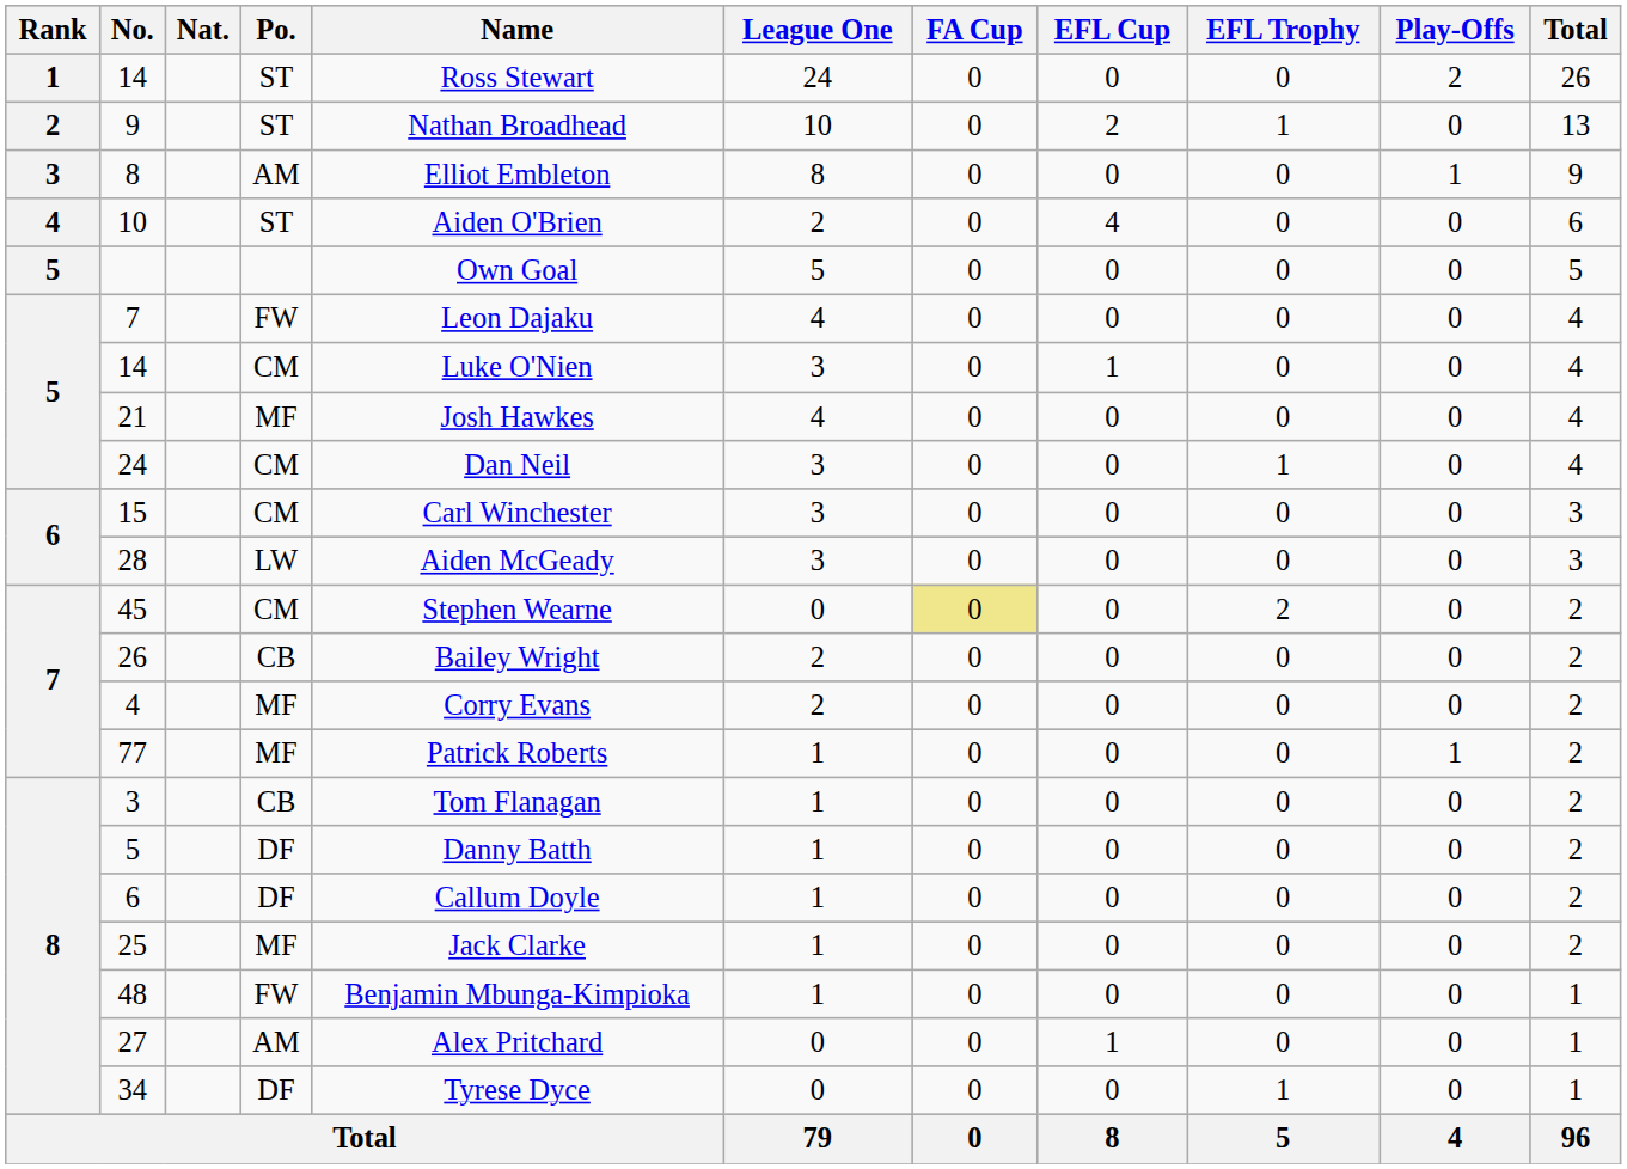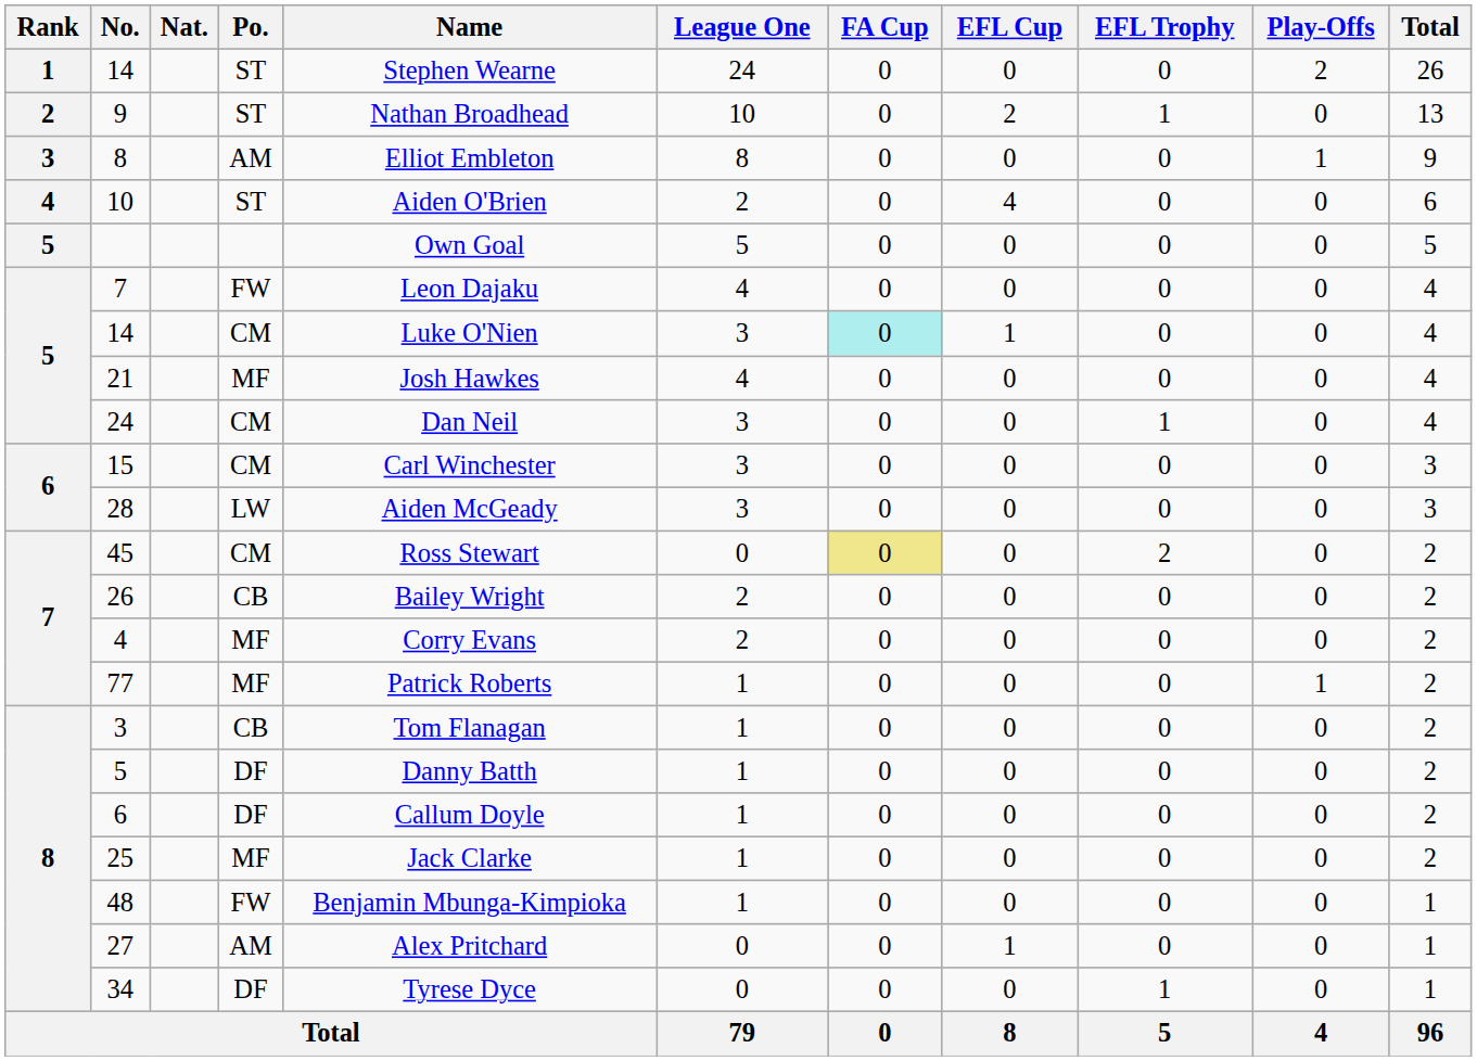 <table class="wikitable" style="text-align:center; font-size:95%; width:95%;">
 <tr>
 <th>Rank</th>
 <th>No.</th>
 <th>Nat.</th>
 <th>Po.</th>
 <th>Name</th>
 <th><a href='#'>League One</a></th>
 <th><a href='#'>FA Cup</a></th>
 <th><a href='#'>EFL Cup</a></th>
 <th><a href='#'>EFL Trophy</a></th>
 <th><a href='#'>Play-Offs</a></th>
 <th>Total</th>
 </tr>
 <tr>
 <th rowspan=1>1</th>
 <td>14</td>
 <td></td>
 <td>ST</td>
-<td><a href='#'>Ross Stewart</a></td>
+<td><a href='#'>Stephen Wearne</a></td>
 <td>24</td>
 <td>0</td>
 <td>0</td>
 <td>0</td>
 <td>2</td>
 <td>26</td>
 </tr>
 <tr>
 <th rowspan=1>2</th>
 <td>9</td>
 <td></td>
 <td>ST</td>
 <td><a href='#'>Nathan Broadhead</a></td>
 <td>10</td>
 <td>0</td>
 <td>2</td>
 <td>1</td>
 <td>0</td>
 <td>13</td>
 </tr>
 <tr>
 <th rowspan=1>3</th>
 <td>8</td>
 <td></td>
 <td>AM</td>
 <td><a href='#'>Elliot Embleton</a></td>
 <td>8</td>
 <td>0</td>
 <td>0</td>
 <td>0</td>
 <td>1</td>
 <td>9</td>
 </tr>
 <tr>
 <th rowspan=1>4</th>
 <td>10</td>
 <td></td>
 <td>ST</td>
 <td><a href='#'>Aiden O'Brien</a></td>
 <td>2</td>
 <td>0</td>
 <td>4</td>
 <td>0</td>
 <td>0</td>
 <td>6</td>
 </tr>
 <tr>
 <th rowspan=1>5</th>
 <td></td>
 <td></td>
 <td></td>
 <td><a href='#'>Own Goal</a></td>
 <td>5</td>
 <td>0</td>
 <td>0</td>
 <td>0</td>
 <td>0</td>
 <td>5</td>
 </tr>
 <tr>
 <th rowspan=4>5</th>
 <td>7</td>
 <td></td>
 <td>FW</td>
 <td><a href='#'>Leon Dajaku</a></td>
 <td>4</td>
 <td>0</td>
 <td>0</td>
 <td>0</td>
 <td>0</td>
 <td>4</td>
 </tr>
 <tr>
 <td>14</td>
 <td></td>
 <td>CM</td>
 <td><a href='#'>Luke O'Nien</a></td>
 <td>3</td>
-<td>0</td>
+<td style="background: paleturquoise;">0</td>
 <td>1</td>
 <td>0</td>
 <td>0</td>
 <td>4</td>
 </tr>
 <tr>
 <td>21</td>
 <td></td>
 <td>MF</td>
 <td><a href='#'>Josh Hawkes</a></td>
 <td>4</td>
 <td>0</td>
 <td>0</td>
 <td>0</td>
 <td>0</td>
 <td>4</td>
 </tr>
 <tr>
 <td>24</td>
 <td></td>
 <td>CM</td>
 <td><a href='#'>Dan Neil</a></td>
 <td>3</td>
 <td>0</td>
 <td>0</td>
 <td>1</td>
 <td>0</td>
 <td>4</td>
 </tr>
 <tr>
 <th rowspan=2>6</th>
 <td>15</td>
 <td></td>
 <td>CM</td>
 <td><a href='#'>Carl Winchester</a></td>
 <td>3</td>
 <td>0</td>
 <td>0</td>
 <td>0</td>
 <td>0</td>
 <td>3</td>
 </tr>
 <tr>
 <td>28</td>
 <td></td>
 <td>LW</td>
 <td><a href='#'>Aiden McGeady</a></td>
 <td>3</td>
 <td>0</td>
 <td>0</td>
 <td>0</td>
 <td>0</td>
 <td>3</td>
 </tr>
 <tr>
 <th rowspan=4>7</th>
 <td>45</td>
 <td></td>
 <td>CM</td>
-<td><a href='#'>Stephen Wearne</a></td>
+<td><a href='#'>Ross Stewart</a></td>
 <td>0</td>
 <td style="background: khaki;">0</td>
 <td>0</td>
 <td>2</td>
 <td>0</td>
 <td>2</td>
 </tr>
 <tr>
 <td>26</td>
 <td></td>
 <td>CB</td>
 <td><a href='#'>Bailey Wright</a></td>
 <td>2</td>
 <td>0</td>
 <td>0</td>
 <td>0</td>
 <td>0</td>
 <td>2</td>
 </tr>
 <tr>
 <td>4</td>
 <td></td>
 <td>MF</td>
 <td><a href='#'>Corry Evans</a></td>
 <td>2</td>
 <td>0</td>
 <td>0</td>
 <td>0</td>
 <td>0</td>
 <td>2</td>
 </tr>
 <tr>
 <td>77</td>
 <td></td>
 <td>MF</td>
 <td><a href='#'>Patrick Roberts</a></td>
 <td>1</td>
 <td>0</td>
 <td>0</td>
 <td>0</td>
 <td>1</td>
 <td>2</td>
 </tr>
 <tr>
 <th rowspan=7>8</th>
 <td>3</td>
 <td></td>
 <td>CB</td>
 <td><a href='#'>Tom Flanagan</a></td>
 <td>1</td>
 <td>0</td>
 <td>0</td>
 <td>0</td>
 <td>0</td>
 <td>2</td>
 </tr>
 <tr>
 <td>5</td>
 <td></td>
 <td>DF</td>
 <td><a href='#'>Danny Batth</a></td>
 <td>1</td>
 <td>0</td>
 <td>0</td>
 <td>0</td>
 <td>0</td>
 <td>2</td>
 </tr>
 <tr>
 <td>6</td>
 <td></td>
 <td>DF</td>
 <td><a href='#'>Callum Doyle</a></td>
 <td>1</td>
 <td>0</td>
 <td>0</td>
 <td>0</td>
 <td>0</td>
 <td>2</td>
 </tr>
 <tr>
 <td>25</td>
 <td></td>
 <td>MF</td>
 <td><a href='#'>Jack Clarke</a></td>
 <td>1</td>
 <td>0</td>
 <td>0</td>
 <td>0</td>
 <td>0</td>
 <td>2</td>
 </tr>
 <tr>
 <td>48</td>
 <td></td>
 <td>FW</td>
 <td><a href='#'>Benjamin Mbunga-Kimpioka</a></td>
 <td>1</td>
 <td>0</td>
 <td>0</td>
 <td>0</td>
 <td>0</td>
 <td>1</td>
 </tr>
 <tr>
 <td>27</td>
 <td></td>
 <td>AM</td>
 <td><a href='#'>Alex Pritchard</a></td>
 <td>0</td>
 <td>0</td>
 <td>1</td>
 <td>0</td>
 <td>0</td>
 <td>1</td>
 </tr>
 <tr>
 <td>34</td>
 <td></td>
 <td>DF</td>
 <td><a href='#'>Tyrese Dyce</a></td>
 <td>0</td>
 <td>0</td>
 <td>0</td>
 <td>1</td>
 <td>0</td>
 <td>1</td>
 </tr>
 <tr>
 <th colspan=5>Total</th>
 <th>79</th>
 <th>0</th>
 <th>8</th>
 <th>5</th>
 <th>4</th>
 <th>96</th>
 </tr>
 </table>
